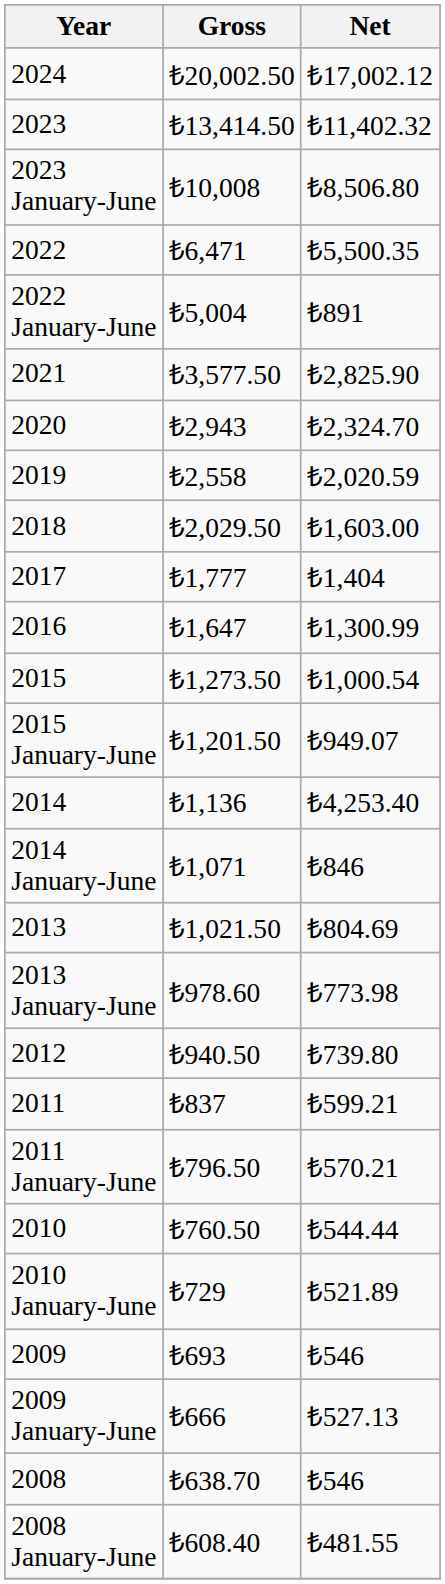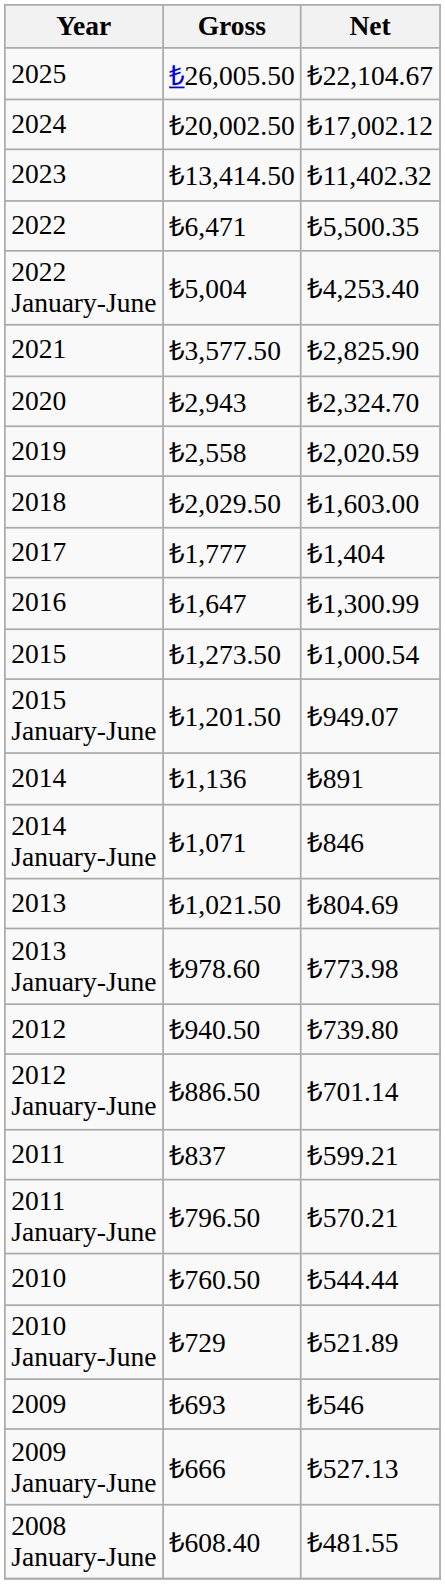 <table class="wikitable sortable mw-collapsible mw-expanded ">
 <tr>
 <th>Year</th>
 <th>Gross</th>
 <th>Net</th>
+</tr>
+<tr>
+<td>2025</td>
+<td><a href='#'>₺</a>26,005.50</td>
+<td>₺22,104.67</td>
 </tr>
 <tr>
 <td>2024</td>
 <td>₺20,002.50</td>
 <td>₺17,002.12</td>
 </tr>
 <tr>
 <td>2023 <br> </td>
 <td>₺13,414.50</td>
 <td>₺11,402.32</td>
 </tr>
 <tr>
-<td>2023 <br> January-June</td>
-<td>₺10,008</td>
-<td>₺8,506.80</td>
-</tr>
-<tr>
 <td>2022 <br> </td>
 <td>₺6,471</td>
 <td>₺5,500.35</td>
 </tr>
 <tr>
 <td>2022 <br> January-June</td>
 <td>₺5,004</td>
-<td>₺891</td>
+<td>₺4,253.40</td>
 </tr>
 <tr>
 <td>2021</td>
 <td>₺3,577.50</td>
 <td>₺2,825.90</td>
 </tr>
 <tr>
 <td>2020</td>
 <td>₺2,943</td>
 <td>₺2,324.70</td>
 </tr>
 <tr>
 <td>2019</td>
 <td>₺2,558</td>
 <td>₺2,020.59</td>
 </tr>
 <tr>
 <td>2018</td>
 <td>₺2,029.50</td>
 <td>₺1,603.00</td>
 </tr>
 <tr>
 <td>2017</td>
 <td>₺1,777</td>
 <td>₺1,404</td>
 </tr>
 <tr>
 <td>2016</td>
 <td>₺1,647</td>
 <td>₺1,300.99</td>
 </tr>
 <tr>
 <td>2015    <br> </td>
 <td>₺1,273.50</td>
 <td>₺1,000.54</td>
 </tr>
 <tr>
 <td>2015    <br> January-June</td>
 <td>₺1,201.50</td>
 <td>₺949.07</td>
 </tr>
 <tr>
 <td>2014    <br> </td>
 <td>₺1,136</td>
-<td>₺4,253.40</td>
+<td>₺891</td>
 </tr>
 <tr>
 <td>2014   <br> January-June</td>
 <td>₺1,071</td>
 <td>₺846</td>
 </tr>
 <tr>
 <td>2013   <br> </td>
 <td>₺1,021.50</td>
 <td>₺804.69</td>
 </tr>
 <tr>
 <td>2013   <br> January-June</td>
 <td>₺978.60</td>
 <td>₺773.98</td>
 </tr>
 <tr>
 <td>2012   <br> </td>
 <td>₺940.50</td>
 <td>₺739.80</td>
+</tr>
+<tr>
+<td>2012   <br> January-June</td>
+<td>₺886.50</td>
+<td>₺701.14</td>
 </tr>
 <tr>
 <td>2011   <br> </td>
 <td>₺837</td>
 <td>₺599.21</td>
 </tr>
 <tr>
 <td>2011   <br> January-June</td>
 <td>₺796.50</td>
 <td>₺570.21</td>
 </tr>
 <tr>
 <td>2010   <br> </td>
 <td>₺760.50</td>
 <td>₺544.44</td>
 </tr>
 <tr>
 <td>2010   <br> January-June</td>
 <td>₺729</td>
 <td>₺521.89</td>
 </tr>
 <tr>
 <td>2009   <br> </td>
 <td>₺693</td>
 <td>₺546</td>
 </tr>
 <tr>
 <td>2009   <br> January-June</td>
 <td>₺666</td>
 <td>₺527.13</td>
 </tr>
 <tr>
-<td>2008   <br> </td>
-<td>₺638.70</td>
-<td>₺546</td>
-</tr>
-<tr>
 <td>2008   <br> January-June</td>
 <td>₺608.40</td>
 <td>₺481.55</td>
 </tr>
 <tr>
 </tr>
 </table>
